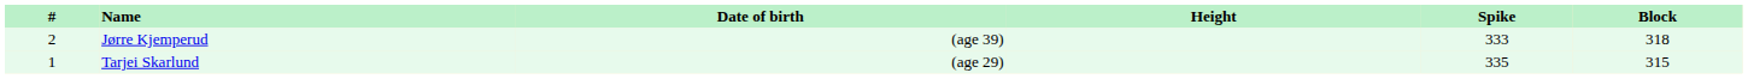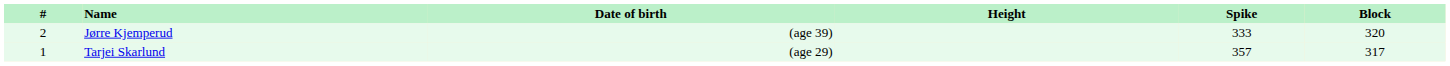 <table border=0 cellpadding=2 cellspacing=0  |- bgcolor=#FFECCE style="text-align:center; font-size:90%;" width=100%>
 <tr bgcolor=#BBF0C9>
 <th width=5%>#</th>
 <th width=22% align=left>Name</th>
 <th width=26%>Date of birth</th>
 <th width=22%>Height</th>
 <th width=8%>Spike</th>
 <th width=9%>Block</th>
 </tr>
 <tr bgcolor=#E7FAEC>
 <td>2</td>
 <td align=left><a href='#'>Jørre Kjemperud</a></td>
 <td align=right> (age 39)</td>
 <td></td>
 <td>333</td>
-<td>318</td>
+<td>320</td>
 </tr>
 <tr bgcolor=#E7FAEC>
 <td>1</td>
 <td align=left><a href='#'>Tarjei Skarlund</a></td>
 <td align=right> (age 29)</td>
 <td></td>
-<td>335</td>
-<td>315</td>
+<td>357</td>
+<td>317</td>
 </tr>
 </table>
